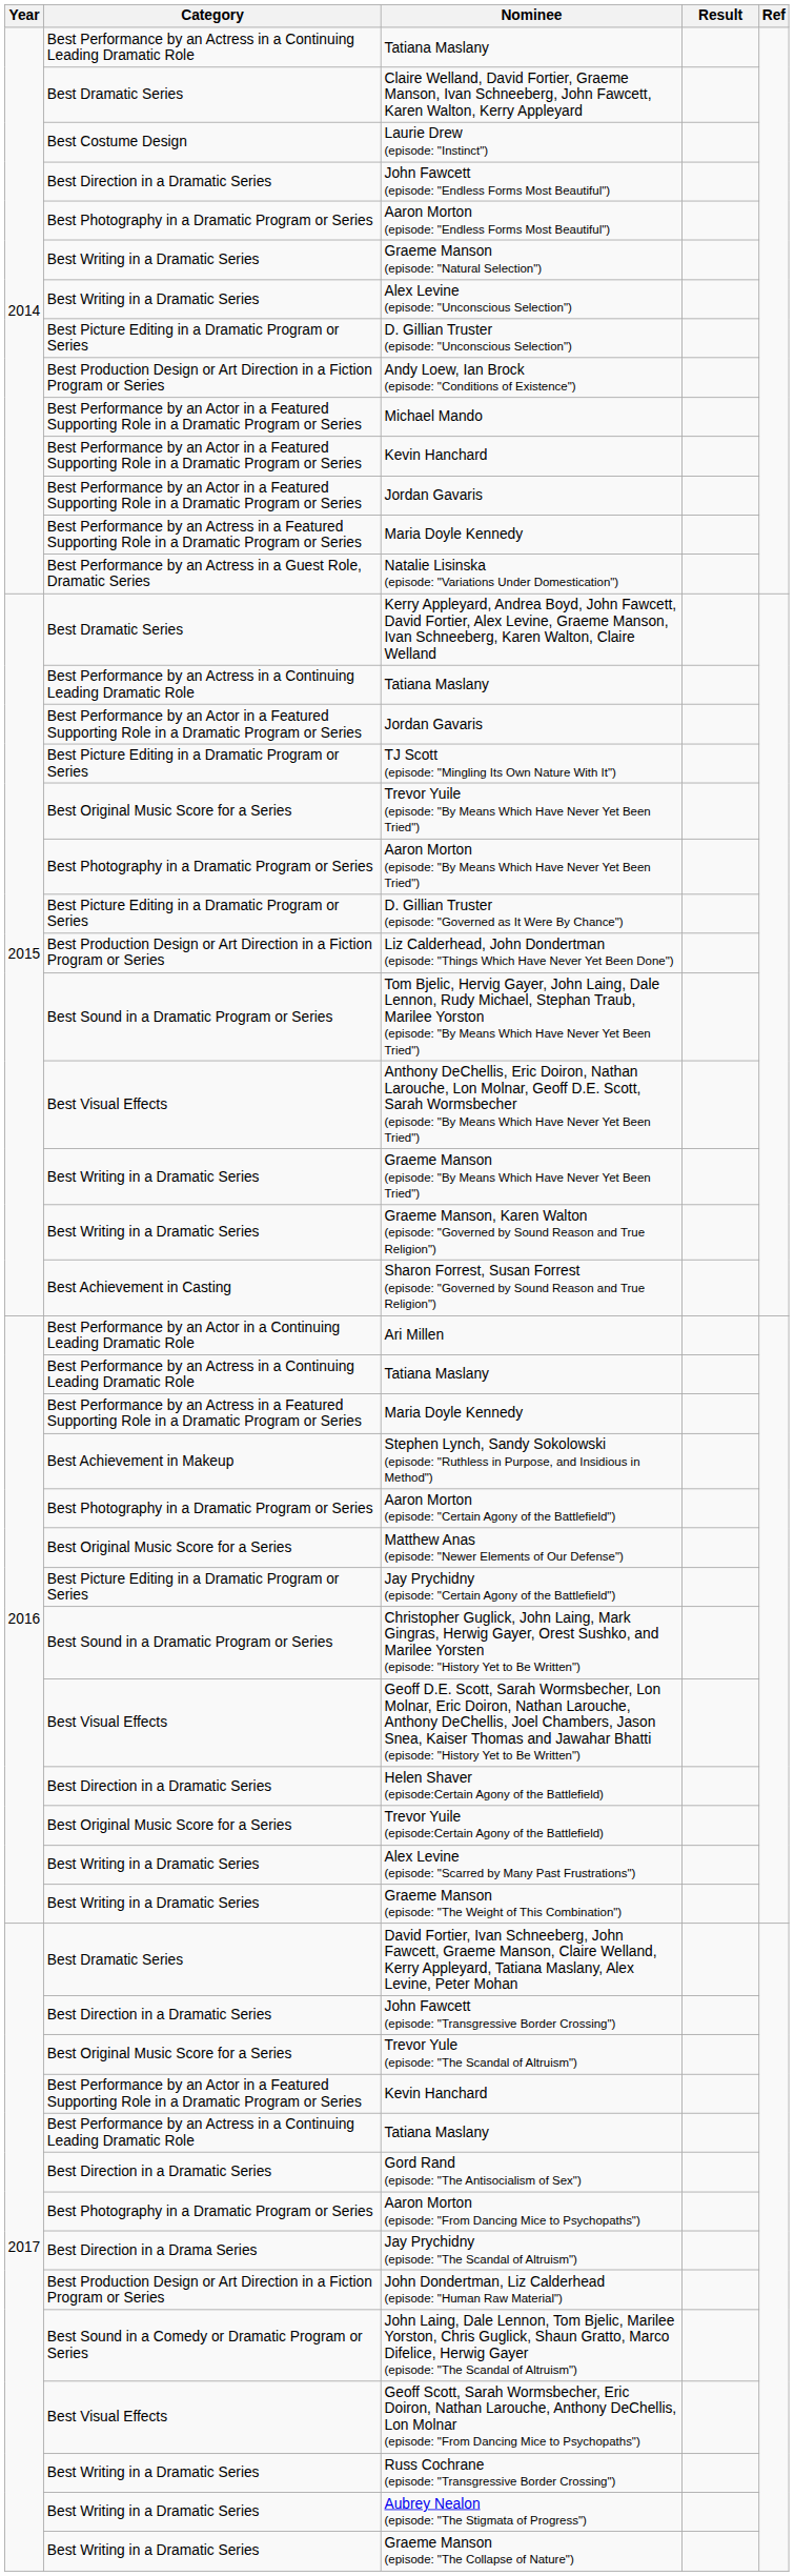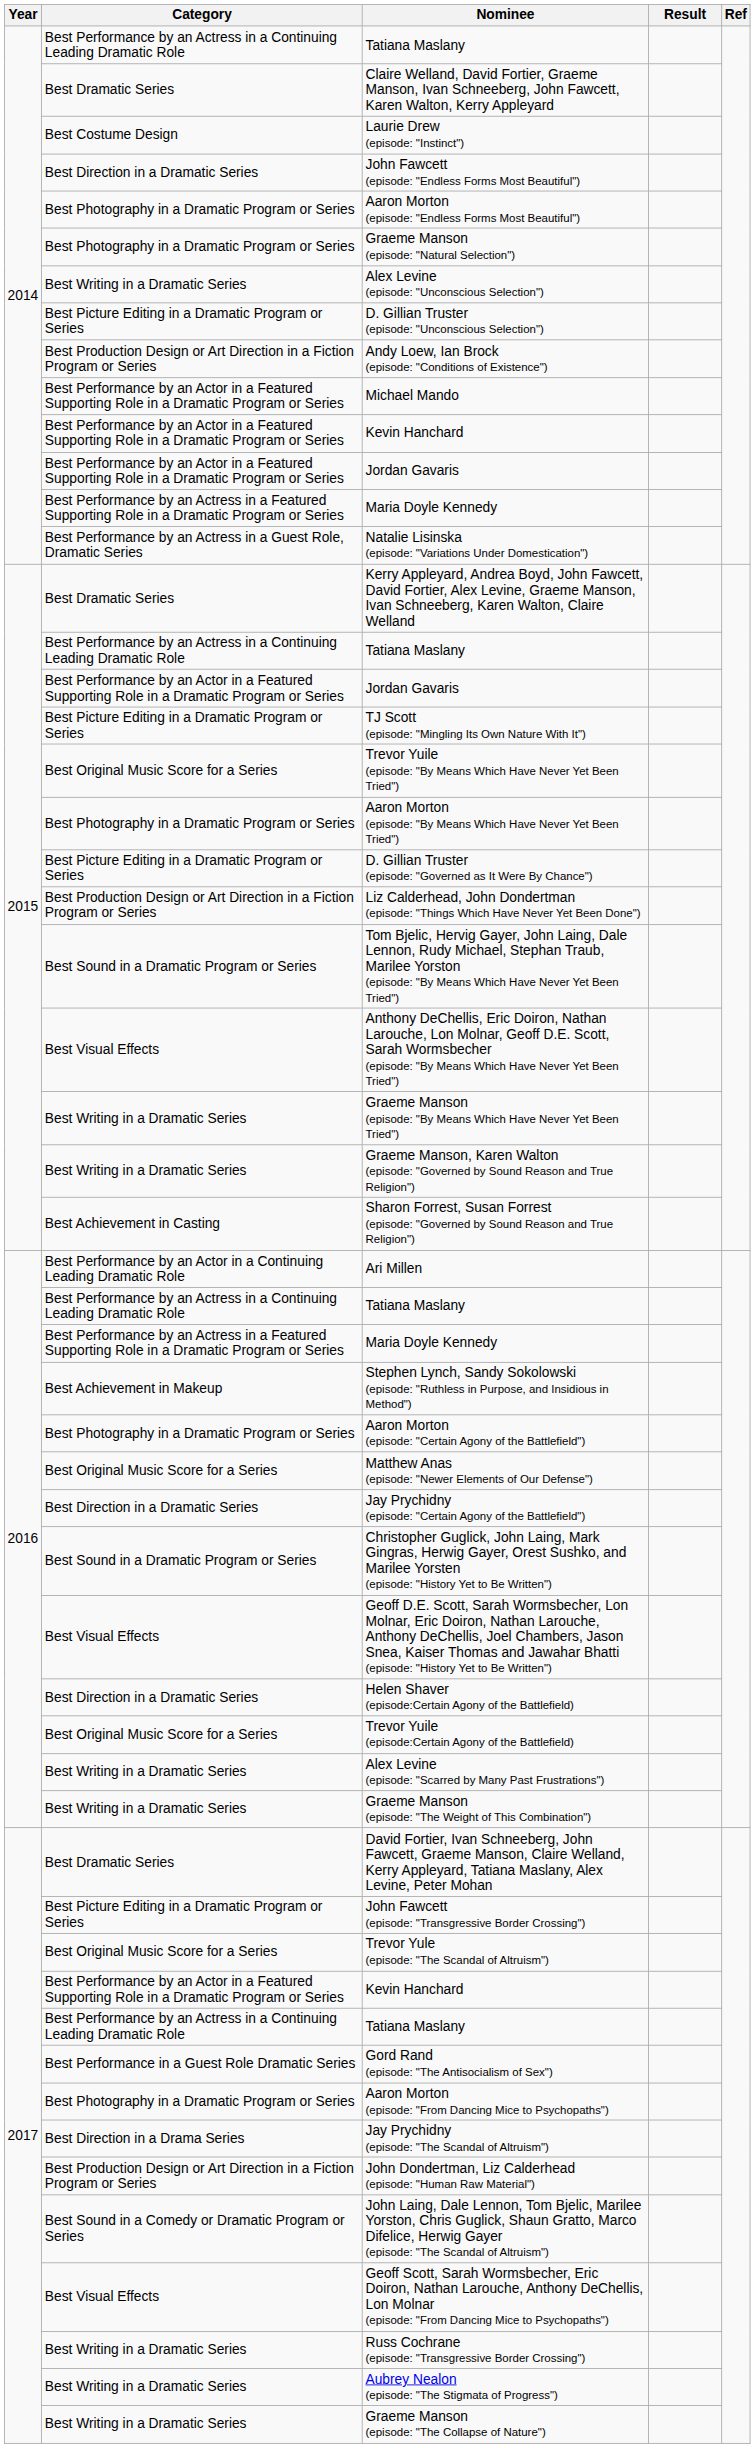 <table class="wikitable">
 <tr>
 <th width=5%>Year</th>
 <th width=45%>Category</th>
 <th width=40%>Nominee</th>
 <th width=10%>Result</th>
 <th width=3%>Ref</th>
 </tr>
 <tr>
 <td rowspan=14>2014</td>
 <td>Best Performance by an Actress in a Continuing Leading Dramatic Role</td>
 <td>Tatiana Maslany</td>
 <td></td>
 <td rowspan=14></td>
 </tr>
 <tr>
 <td>Best Dramatic Series</td>
 <td>Claire Welland, David Fortier, Graeme Manson, Ivan Schneeberg, John Fawcett, Karen Walton, Kerry Appleyard</td>
 <td></td>
 </tr>
 <tr>
 <td>Best Costume Design</td>
 <td>Laurie Drew<br><small>(episode: "Instinct")</small></td>
 <td></td>
 </tr>
 <tr>
 <td>Best Direction in a Dramatic Series</td>
 <td>John Fawcett<br><small>(episode: "Endless Forms Most Beautiful")</small></td>
 <td></td>
 </tr>
 <tr>
 <td>Best Photography in a Dramatic Program or Series</td>
 <td>Aaron Morton<br><small>(episode: "Endless Forms Most Beautiful")</small></td>
 <td></td>
 </tr>
 <tr>
-<td>Best Writing in a Dramatic Series</td>
+<td>Best Photography in a Dramatic Program or Series</td>
 <td>Graeme Manson<br><small>(episode: "Natural Selection")</small></td>
 <td></td>
 </tr>
 <tr>
 <td>Best Writing in a Dramatic Series</td>
 <td>Alex Levine<br><small>(episode: "Unconscious Selection")</small></td>
 <td></td>
 </tr>
 <tr>
 <td>Best Picture Editing in a Dramatic Program or Series</td>
 <td>D. Gillian Truster<br><small>(episode: "Unconscious Selection")</small></td>
 <td></td>
 </tr>
 <tr>
 <td>Best Production Design or Art Direction in a Fiction Program or Series</td>
 <td>Andy Loew, Ian Brock<br><small>(episode: "Conditions of Existence")</small></td>
 <td></td>
 </tr>
 <tr>
 <td>Best Performance by an Actor in a Featured Supporting Role in a Dramatic Program or Series</td>
 <td>Michael Mando</td>
 <td></td>
 </tr>
 <tr>
 <td>Best Performance by an Actor in a Featured Supporting Role in a Dramatic Program or Series</td>
 <td>Kevin Hanchard</td>
 <td></td>
 </tr>
 <tr>
 <td>Best Performance by an Actor in a Featured Supporting Role in a Dramatic Program or Series</td>
 <td>Jordan Gavaris</td>
 <td></td>
 </tr>
 <tr>
 <td>Best Performance by an Actress in a Featured Supporting Role in a Dramatic Program or Series</td>
 <td>Maria Doyle Kennedy</td>
 <td></td>
 </tr>
 <tr>
 <td>Best Performance by an Actress in a Guest Role, Dramatic Series</td>
 <td>Natalie Lisinska<br><small>(episode: "Variations Under Domestication")</small></td>
 <td></td>
 </tr>
 <tr>
 <td rowspan=13>2015</td>
 <td>Best Dramatic Series</td>
 <td>Kerry Appleyard, Andrea Boyd, John Fawcett, David Fortier, Alex Levine, Graeme Manson, Ivan Schneeberg, Karen Walton, Claire Welland</td>
 <td></td>
 <td rowspan=13></td>
 </tr>
 <tr>
 <td>Best Performance by an Actress in a Continuing Leading Dramatic Role</td>
 <td>Tatiana Maslany</td>
 <td></td>
 </tr>
 <tr>
 <td>Best Performance by an Actor in a Featured Supporting Role in a Dramatic Program or Series</td>
 <td>Jordan Gavaris</td>
 <td></td>
 </tr>
 <tr>
 <td>Best Picture Editing in a Dramatic Program or Series</td>
 <td>TJ Scott<br><small>(episode: "Mingling Its Own Nature With It")</small></td>
 <td></td>
 </tr>
 <tr>
 <td>Best Original Music Score for a Series</td>
 <td>Trevor Yuile<br><small>(episode: "By Means Which Have Never Yet Been Tried")</small></td>
 <td></td>
 </tr>
 <tr>
 <td>Best Photography in a Dramatic Program or Series</td>
 <td>Aaron Morton<br><small>(episode: "By Means Which Have Never Yet Been Tried")</small></td>
 <td></td>
 </tr>
 <tr>
 <td>Best Picture Editing in a Dramatic Program or Series</td>
 <td>D. Gillian Truster<br><small>(episode: "Governed as It Were By Chance")</small></td>
 <td></td>
 </tr>
 <tr>
 <td>Best Production Design or Art Direction in a Fiction Program or Series</td>
 <td>Liz Calderhead, John Dondertman<br><small>(episode: "Things Which Have Never Yet Been Done")</small></td>
 <td></td>
 </tr>
 <tr>
 <td>Best Sound in a Dramatic Program or Series</td>
 <td>Tom Bjelic, Hervig Gayer, John Laing, Dale Lennon, Rudy Michael, Stephan Traub, Marilee Yorston<br><small>(episode: "By Means Which Have Never Yet Been Tried")</small></td>
 <td></td>
 </tr>
 <tr>
 <td>Best Visual Effects</td>
 <td>Anthony DeChellis, Eric Doiron, Nathan Larouche, Lon Molnar, Geoff D.E. Scott, Sarah Wormsbecher<br><small>(episode: "By Means Which Have Never Yet Been Tried")</small></td>
 <td></td>
 </tr>
 <tr>
 <td>Best Writing in a Dramatic Series</td>
 <td>Graeme Manson<br><small>(episode: "By Means Which Have Never Yet Been Tried")</small></td>
 <td></td>
 </tr>
 <tr>
 <td>Best Writing in a Dramatic Series</td>
 <td>Graeme Manson, Karen Walton<br><small>(episode: "Governed by Sound Reason and True Religion")</small></td>
 <td></td>
 </tr>
 <tr>
 <td>Best Achievement in Casting</td>
 <td>Sharon Forrest, Susan Forrest<br><small>(episode: "Governed by Sound Reason and True Religion")</small></td>
 <td></td>
 </tr>
 <tr>
 <td rowspan=13>2016</td>
 <td>Best Performance by an Actor in a Continuing Leading Dramatic Role</td>
 <td>Ari Millen</td>
 <td></td>
 <td rowspan=13></td>
 </tr>
 <tr>
 <td>Best Performance by an Actress in a Continuing Leading Dramatic Role</td>
 <td>Tatiana Maslany</td>
 <td></td>
 </tr>
 <tr>
 <td>Best Performance by an Actress in a Featured Supporting Role in a Dramatic Program or Series</td>
 <td>Maria Doyle Kennedy</td>
 <td></td>
 </tr>
 <tr>
 <td>Best Achievement in Makeup</td>
 <td>Stephen Lynch, Sandy Sokolowski<br><small>(episode: "Ruthless in Purpose, and Insidious in Method")</small></td>
 <td></td>
 </tr>
 <tr>
 <td>Best Photography in a Dramatic Program or Series</td>
 <td>Aaron Morton<br><small>(episode: "Certain Agony of the Battlefield")</small></td>
 <td></td>
 </tr>
 <tr>
 <td>Best Original Music Score for a Series</td>
 <td>Matthew Anas<br><small>(episode: "Newer Elements of Our Defense")</small></td>
 <td></td>
 </tr>
 <tr>
-<td>Best Picture Editing in a Dramatic Program or Series</td>
+<td>Best Direction in a Dramatic Series</td>
 <td>Jay Prychidny<br><small>(episode: "Certain Agony of the Battlefield")</small></td>
 <td></td>
 </tr>
 <tr>
 <td>Best Sound in a Dramatic Program or Series</td>
 <td>Christopher Guglick, John Laing, Mark Gingras, Herwig Gayer, Orest Sushko, and Marilee Yorsten<br><small>(episode: "History Yet to Be Written")</small></td>
 <td></td>
 </tr>
 <tr>
 <td>Best Visual Effects</td>
 <td>Geoff D.E. Scott, Sarah Wormsbecher, Lon Molnar, Eric Doiron, Nathan Larouche, Anthony DeChellis, Joel Chambers, Jason Snea, Kaiser Thomas and Jawahar Bhatti<br><small>(episode: "History Yet to Be Written")</small></td>
 <td></td>
 </tr>
 <tr>
 <td>Best Direction in a Dramatic Series</td>
 <td>Helen Shaver<br><small>(episode:Certain Agony of the Battlefield)</small></td>
 <td></td>
 </tr>
 <tr>
 <td>Best Original Music Score for a Series</td>
 <td>Trevor Yuile<br><small>(episode:Certain Agony of the Battlefield)</small></td>
 <td></td>
 </tr>
 <tr>
 <td>Best Writing in a Dramatic Series</td>
 <td>Alex Levine<br><small>(episode: "Scarred by Many Past Frustrations")</small></td>
 <td></td>
 </tr>
 <tr>
 <td>Best Writing in a Dramatic Series</td>
 <td>Graeme Manson<br><small>(episode: "The Weight of This Combination")</small></td>
 <td></td>
 </tr>
 <tr>
 <td rowspan=14>2017</td>
 <td>Best Dramatic Series</td>
 <td>David Fortier, Ivan Schneeberg, John Fawcett, Graeme Manson, Claire Welland, Kerry Appleyard, Tatiana Maslany, Alex Levine, Peter Mohan</td>
 <td></td>
 <td rowspan=14></td>
 </tr>
 <tr>
-<td>Best Direction in a Dramatic Series</td>
+<td>Best Picture Editing in a Dramatic Program or Series</td>
 <td>John Fawcett<br><small>(episode: "Transgressive Border Crossing")</small></td>
 <td></td>
 </tr>
 <tr>
 <td>Best Original Music Score for a Series</td>
 <td>Trevor Yule<br><small>(episode: "The Scandal of Altruism")</small></td>
 <td></td>
 </tr>
 <tr>
 <td>Best Performance by an Actor in a Featured Supporting Role in a Dramatic Program or Series</td>
 <td>Kevin Hanchard</td>
 <td></td>
 </tr>
 <tr>
 <td>Best Performance by an Actress in a Continuing Leading Dramatic Role</td>
 <td>Tatiana Maslany</td>
 <td></td>
 </tr>
 <tr>
-<td>Best Direction in a Dramatic Series</td>
+<td>Best Performance in a Guest Role Dramatic Series</td>
 <td>Gord Rand<br><small>(episode: "The Antisocialism of Sex")</small></td>
 <td></td>
 </tr>
 <tr>
 <td>Best Photography in a Dramatic Program or Series</td>
 <td>Aaron Morton<br><small>(episode: "From Dancing Mice to Psychopaths")</small></td>
 <td></td>
 </tr>
 <tr>
 <td>Best Direction in a Drama Series</td>
 <td>Jay Prychidny<br><small>(episode: "The Scandal of Altruism")</small></td>
 <td></td>
 </tr>
 <tr>
 <td>Best Production Design or Art Direction in a Fiction Program or Series</td>
 <td>John Dondertman, Liz Calderhead<br><small>(episode: "Human Raw Material")</small></td>
 <td></td>
 </tr>
 <tr>
 <td>Best Sound in a Comedy or Dramatic Program or Series</td>
 <td>John Laing, Dale Lennon, Tom Bjelic, Marilee Yorston, Chris Guglick, Shaun Gratto, Marco Difelice, Herwig Gayer<br><small>(episode: "The Scandal of Altruism")</small></td>
 <td></td>
 </tr>
 <tr>
 <td>Best Visual Effects</td>
 <td>Geoff Scott, Sarah Wormsbecher, Eric Doiron, Nathan Larouche, Anthony DeChellis, Lon Molnar<br><small>(episode: "From Dancing Mice to Psychopaths")</small></td>
 <td></td>
 </tr>
 <tr>
 <td>Best Writing in a Dramatic Series</td>
 <td>Russ Cochrane<br><small>(episode: "Transgressive Border Crossing")</small></td>
 <td></td>
 </tr>
 <tr>
 <td>Best Writing in a Dramatic Series</td>
 <td><a href='#'>Aubrey Nealon</a><br><small>(episode: "The Stigmata of Progress")</small></td>
 <td></td>
 </tr>
 <tr>
 <td>Best Writing in a Dramatic Series</td>
 <td>Graeme Manson<br><small>(episode: "The Collapse of Nature")</small></td>
 <td></td>
 </tr>
 </table>
